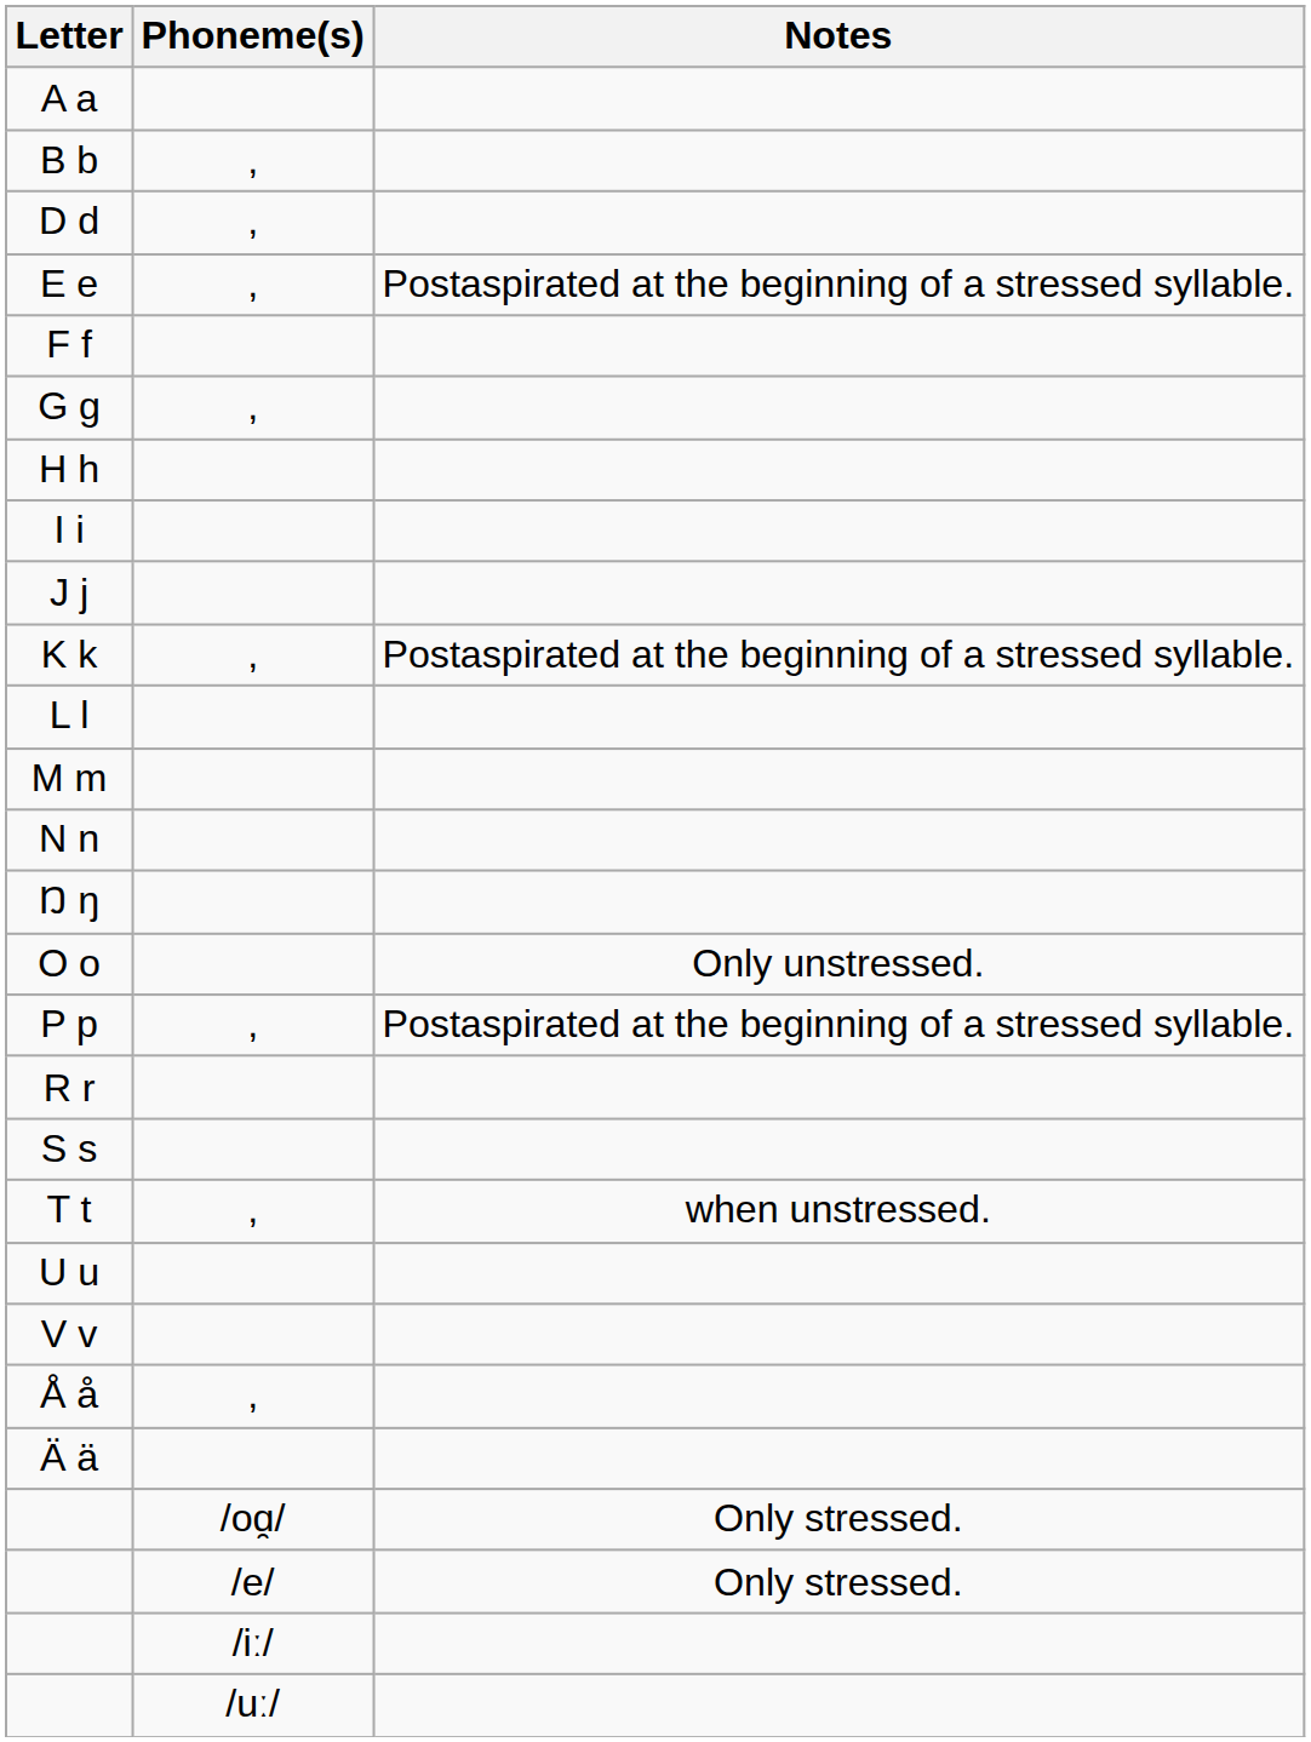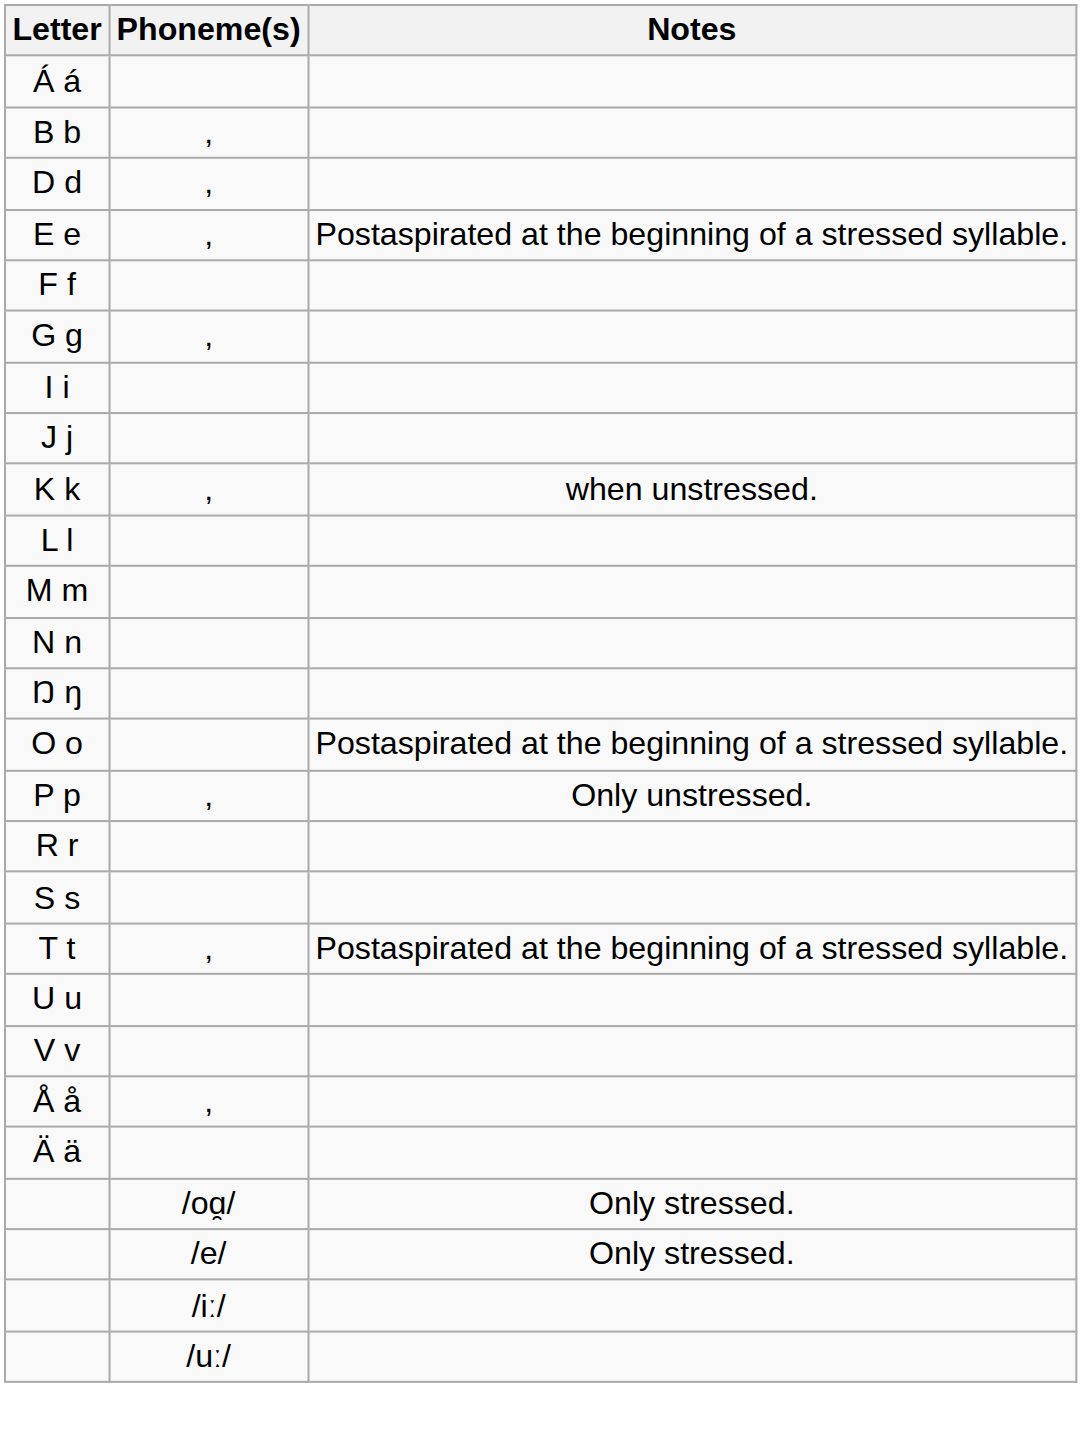 <table class="wikitable" style="text-align: center;">
 <tr>
 <th>Letter</th>
 <th>Phoneme(s)</th>
 <th>Notes</th>
 </tr>
 <tr>
-<td>A a</td>
+<td>Á á</td>
 <td></td>
 <td></td>
 </tr>
 <tr>
 <td>B b</td>
 <td>, </td>
 <td></td>
 </tr>
 <tr>
 <td>D d</td>
 <td>, </td>
 <td></td>
 </tr>
 <tr>
 <td>E e</td>
 <td>, </td>
 <td>Postaspirated at the beginning of a stressed syllable.</td>
 </tr>
 <tr>
 <td>F f</td>
 <td></td>
 <td></td>
 </tr>
 <tr>
 <td>G g</td>
 <td>, </td>
 <td></td>
 </tr>
 <tr>
-<td>H h</td>
-<td></td>
-<td></td>
-</tr>
-<tr>
 <td>I i</td>
 <td></td>
 <td></td>
 </tr>
 <tr>
 <td>J j</td>
 <td></td>
 <td></td>
 </tr>
 <tr>
 <td>K k</td>
 <td>, </td>
-<td>Postaspirated at the beginning of a stressed syllable.</td>
+<td> when unstressed.</td>
 </tr>
 <tr>
 <td>L l</td>
 <td></td>
 <td></td>
 </tr>
 <tr>
 <td>M m</td>
 <td></td>
 <td></td>
 </tr>
 <tr>
 <td>N n</td>
 <td></td>
 <td></td>
 </tr>
 <tr>
 <td>Ŋ ŋ</td>
 <td></td>
 <td></td>
 </tr>
 <tr>
 <td>O o</td>
 <td></td>
-<td>Only unstressed.</td>
+<td>Postaspirated at the beginning of a stressed syllable.</td>
 </tr>
 <tr>
 <td>P p</td>
 <td>, </td>
-<td>Postaspirated at the beginning of a stressed syllable.</td>
+<td>Only unstressed.</td>
 </tr>
 <tr>
 <td>R r</td>
 <td></td>
 <td></td>
 </tr>
 <tr>
 <td>S s</td>
 <td></td>
 <td></td>
 </tr>
 <tr>
 <td>T t</td>
 <td>, </td>
-<td> when unstressed.</td>
+<td>Postaspirated at the beginning of a stressed syllable.</td>
 </tr>
 <tr>
 <td>U u</td>
 <td></td>
 <td></td>
 </tr>
 <tr>
 <td>V v</td>
 <td></td>
 <td></td>
 </tr>
 <tr>
 <td>Å å</td>
 <td>, </td>
 <td></td>
 </tr>
 <tr>
 <td>Ä ä</td>
 <td></td>
 <td></td>
 </tr>
 <tr>
 <td></td>
 <td>/oɑ̯/</td>
 <td>Only stressed.</td>
 </tr>
 <tr>
 <td></td>
 <td>/e/</td>
 <td>Only stressed.</td>
 </tr>
 <tr>
 <td></td>
 <td>/iː/</td>
 <td></td>
 </tr>
 <tr>
 <td></td>
 <td>/uː/</td>
 <td></td>
 </tr>
 </table>
